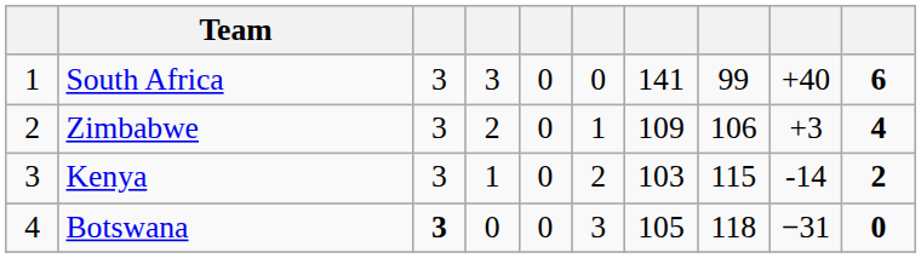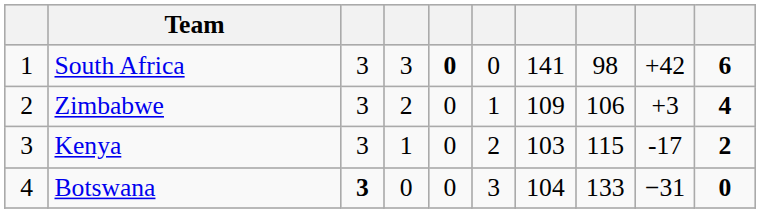 <table class=wikitable style=text-align:center>
 <tr>
 <th width=20 abbr=Position></th>
 <th width=175>Team</th>
 <th width=20 abbr=Played></th>
 <th width=20 abbr=Won></th>
 <th width=20 abbr=Drawn></th>
 <th width=20 abbr=Lost></th>
 <th width=30 abbr=Goal For></th>
 <th width=30 abbr=Goal Against></th>
 <th width=30 abbr=Goal Difference></th>
 <th width=30 abbr=Points></th>
 </tr>
 <tr>
 <td>1</td>
 <td align=left> <a href='#'>South Africa</a></td>
 <td>3</td>
 <td>3</td>
-<td>0</td>
+<td><strong>0</strong></td>
 <td>0</td>
 <td>141</td>
-<td>99</td>
-<td>+40</td>
+<td>98</td>
+<td>+42</td>
 <td><strong>6</strong></td>
 </tr>
 <tr>
 <td>2</td>
 <td align=left> <a href='#'>Zimbabwe</a></td>
 <td>3</td>
 <td>2</td>
 <td>0</td>
 <td>1</td>
 <td>109</td>
 <td>106</td>
 <td>+3</td>
 <td><strong>4</strong></td>
 </tr>
 <tr>
 <td>3</td>
 <td align=left> <a href='#'>Kenya</a></td>
 <td>3</td>
 <td>1</td>
 <td>0</td>
 <td>2</td>
 <td>103</td>
 <td>115</td>
-<td>-14</td>
+<td>-17</td>
 <td><strong>2</strong></td>
 </tr>
 <tr>
 <td>4</td>
 <td align=left> <a href='#'>Botswana</a></td>
 <td><strong>3</strong></td>
 <td>0</td>
 <td>0</td>
 <td>3</td>
-<td>105</td>
-<td>118</td>
+<td>104</td>
+<td>133</td>
 <td>−31</td>
 <td><strong>0</strong></td>
 </tr>
 </table>
